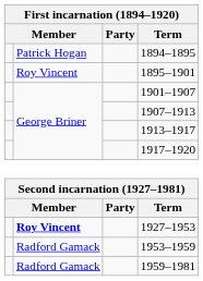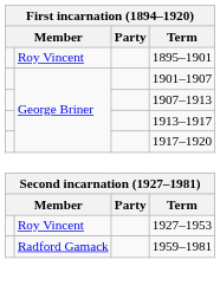 <table class="wikitable" style='background: none; border-style: none none none none;'>
 <tr>
 <th colspan="4">First incarnation (1894–1920)</th>
 </tr>
 <tr>
 <th colspan="2">Member</th>
 <th>Party</th>
 <th>Term</th>
-</tr>
-<tr style="background: #f9f9f9">
-<td> </td>
-<td><a href='#'>Patrick Hogan</a></td>
-<td></td>
-<td>1894–1895</td>
 </tr>
 <tr style="background: #f9f9f9">
 <td> </td>
 <td><a href='#'>Roy Vincent</a></td>
 <td></td>
 <td>1895–1901</td>
 </tr>
 <tr style="background: #f9f9f9">
 <td> </td>
 <td rowspan="4"><a href='#'>George Briner</a></td>
 <td></td>
 <td>1901–1907</td>
 </tr>
 <tr style="background: #f9f9f9">
 <td> </td>
 <td></td>
 <td>1907–1913</td>
 </tr>
 <tr style="background: #f9f9f9">
 <td> </td>
 <td></td>
 <td>1913–1917</td>
 </tr>
 <tr style="background: #f9f9f9">
 <td> </td>
 <td></td>
 <td>1917–1920</td>
 </tr>
 <tr>
 <td colspan="4" style='border-style: none none none none;'> </td>
 </tr>
 <tr>
 <th colspan="4">Second incarnation (1927–1981)</th>
 </tr>
 <tr>
 <th colspan="2">Member</th>
 <th>Party</th>
 <th>Term</th>
 </tr>
 <tr style="background: #f9f9f9">
 <td> </td>
-<td><strong><a href='#'>Roy Vincent</a></strong></td>
+<td><a href='#'>Roy Vincent</a></td>
 <td></td>
 <td>1927–1953</td>
-</tr>
-<tr style="background: #f9f9f9">
-<td> </td>
-<td><a href='#'>Radford Gamack</a></td>
-<td></td>
-<td>1953–1959</td>
 </tr>
 <tr style="background: #f9f9f9">
 <td> </td>
 <td><a href='#'>Radford Gamack</a></td>
 <td></td>
 <td>1959–1981</td>
 </tr>
 </table>
